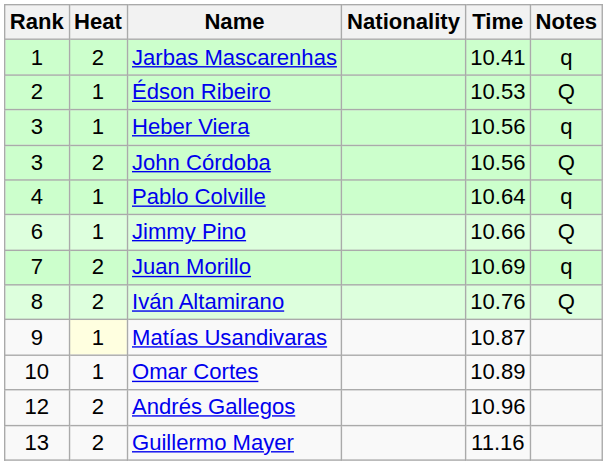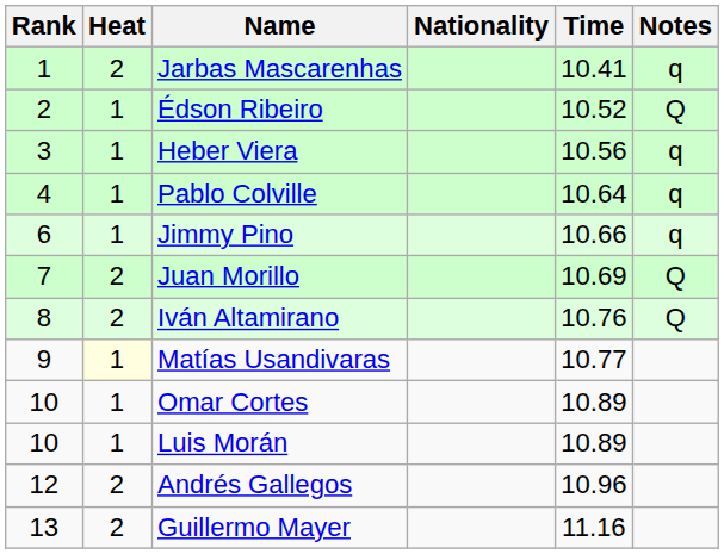 <table class="wikitable sortable" style="text-align:center">
 <tr>
 <th>Rank</th>
 <th>Heat</th>
 <th>Name</th>
 <th>Nationality</th>
 <th>Time</th>
 <th>Notes</th>
 </tr>
 <tr bgcolor=ccffcc>
 <td>1</td>
 <td>2</td>
 <td align=left><a href='#'>Jarbas Mascarenhas</a></td>
 <td align=left></td>
 <td>10.41</td>
 <td>q</td>
 </tr>
 <tr bgcolor=ccffcc>
 <td>2</td>
 <td>1</td>
 <td align=left><a href='#'>Édson Ribeiro</a></td>
 <td align=left></td>
-<td>10.53</td>
+<td>10.52</td>
 <td>Q</td>
 </tr>
 <tr bgcolor=ccffcc>
 <td>3</td>
 <td>1</td>
 <td align=left><a href='#'>Heber Viera</a></td>
 <td align=left></td>
 <td>10.56</td>
 <td>q</td>
-</tr>
-<tr bgcolor=ccffcc>
-<td>3</td>
-<td>2</td>
-<td align=left><a href='#'>John Córdoba</a></td>
-<td align=left></td>
-<td>10.56</td>
-<td>Q</td>
 </tr>
 <tr bgcolor=ccffcc>
 <td>4</td>
 <td>1</td>
 <td align=left><a href='#'>Pablo Colville</a></td>
 <td align=left></td>
 <td>10.64</td>
 <td>q</td>
 </tr>
 <tr bgcolor=ddffdd>
 <td>6</td>
 <td>1</td>
 <td align=left><a href='#'>Jimmy Pino</a></td>
 <td align=left></td>
 <td>10.66</td>
-<td>Q</td>
+<td>q</td>
 </tr>
 <tr bgcolor=ccffcc>
 <td>7</td>
 <td>2</td>
 <td align=left><a href='#'>Juan Morillo</a></td>
 <td align=left></td>
 <td>10.69</td>
-<td>q</td>
+<td>Q</td>
 </tr>
 <tr bgcolor=ddffdd>
 <td>8</td>
 <td>2</td>
 <td align=left><a href='#'>Iván Altamirano</a></td>
 <td align=left></td>
 <td>10.76</td>
 <td>Q</td>
 </tr>
 <tr>
 <td>9</td>
 <td style="background: lightyellow;">1</td>
 <td align=left><a href='#'>Matías Usandivaras</a></td>
 <td align=left></td>
-<td>10.87</td>
+<td>10.77</td>
 <td></td>
 </tr>
 <tr>
 <td>10</td>
 <td>1</td>
 <td align=left><a href='#'>Omar Cortes</a></td>
+<td align=left></td>
+<td>10.89</td>
+<td></td>
+</tr>
+<tr>
+<td>10</td>
+<td>1</td>
+<td align=left><a href='#'>Luis Morán</a></td>
 <td align=left></td>
 <td>10.89</td>
 <td></td>
 </tr>
 <tr>
 <td>12</td>
 <td>2</td>
 <td align=left><a href='#'>Andrés Gallegos</a></td>
 <td align=left></td>
 <td>10.96</td>
 <td></td>
 </tr>
 <tr>
 <td>13</td>
 <td>2</td>
 <td align=left><a href='#'>Guillermo Mayer</a></td>
 <td align=left></td>
 <td>11.16</td>
 <td></td>
 </tr>
 </table>
